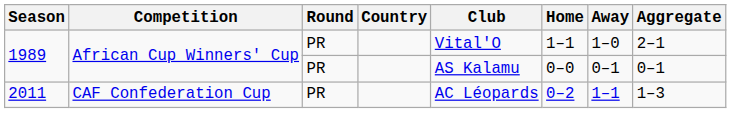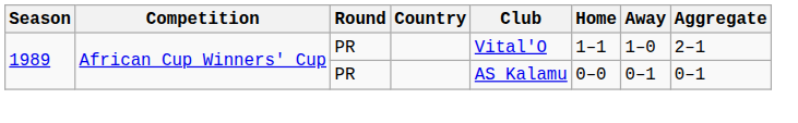 <table class="wikitable">
 <tr>
 <th>Season</th>
 <th>Competition</th>
 <th>Round</th>
 <th>Country</th>
 <th>Club</th>
 <th>Home</th>
 <th>Away</th>
 <th>Aggregate</th>
 </tr>
 <tr>
 <td rowspan="2"><a href='#'>1989</a></td>
 <td rowspan="2"><a href='#'>African Cup Winners' Cup</a></td>
 <td>PR</td>
 <td></td>
 <td><a href='#'>Vital'O</a></td>
 <td>1–1</td>
 <td>1–0</td>
 <td>2–1</td>
 </tr>
 <tr>
 <td>PR</td>
 <td></td>
 <td><a href='#'>AS Kalamu</a></td>
 <td>0–0</td>
 <td>0–1</td>
 <td>0–1</td>
 </tr>
-<tr>
-<td><a href='#'>2011</a></td>
-<td><a href='#'>CAF Confederation Cup</a></td>
-<td>PR</td>
-<td></td>
-<td><a href='#'>AC Léopards</a></td>
-<td><a href='#'>0–2</a></td>
-<td><a href='#'>1–1</a></td>
-<td>1–3</td>
-</tr>
 </table>
